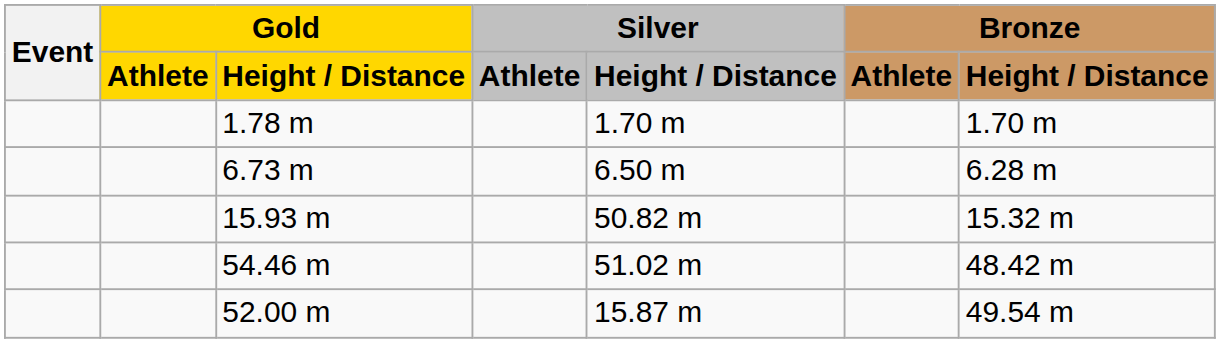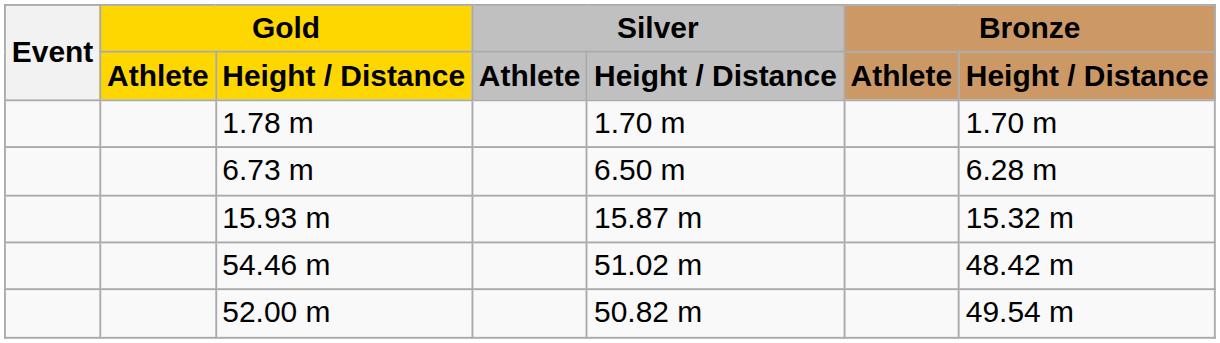 <table class="wikitable">
 <tr>
 <th scope="col" rowspan=2>Event</th>
 <th scope="colgroup" colspan=2 style="background-color: gold;">Gold</th>
 <th scope="colgroup" colspan=2 style="background-color: silver;">Silver</th>
 <th scope="colgroup" colspan=2 style="background-color: #cc9966;">Bronze</th>
 </tr>
 <tr>
 <th scope="col" style="background-color:gold;">Athlete</th>
 <th scope="col" style="background-color:gold;">Height / Distance</th>
 <th scope="col" style="background-color:silver;">Athlete</th>
 <th scope="col" style="background-color:silver;">Height / Distance</th>
 <th scope="col" style="background-color:#cc9966;">Athlete</th>
 <th scope="col" style="background-color:#cc9966;">Height / Distance</th>
 </tr>
 <tr>
 <td></td>
 <td></td>
 <td>1.78 m</td>
 <td></td>
 <td>1.70 m</td>
 <td></td>
 <td>1.70 m</td>
 </tr>
 <tr>
 <td></td>
 <td></td>
 <td>6.73 m</td>
 <td></td>
 <td>6.50 m</td>
 <td></td>
 <td>6.28 m</td>
 </tr>
 <tr>
 <td></td>
 <td></td>
 <td>15.93 m</td>
 <td></td>
-<td>50.82 m</td>
+<td>15.87 m</td>
 <td></td>
 <td>15.32 m</td>
 </tr>
 <tr>
 <td></td>
 <td></td>
 <td>54.46 m</td>
 <td></td>
 <td>51.02 m</td>
 <td></td>
 <td>48.42 m</td>
 </tr>
 <tr>
 <td></td>
 <td></td>
 <td>52.00 m</td>
 <td></td>
-<td>15.87 m</td>
+<td>50.82 m</td>
 <td></td>
 <td>49.54 m</td>
 </tr>
 </table>
